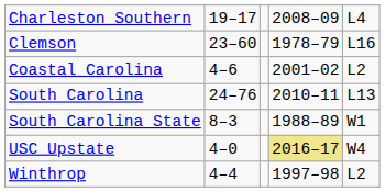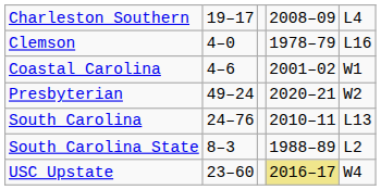 <table class="wikitable">
 <tr>
 <td><a href='#'>Charleston Southern</a></td>
 <td>19–17</td>
 <td></td>
 <td>2008–09</td>
 <td>L4</td>
 </tr>
 <tr>
 <td><a href='#'>Clemson</a></td>
-<td>23–60</td>
+<td>4–0</td>
 <td></td>
 <td>1978–79</td>
 <td>L16</td>
 </tr>
 <tr>
 <td><a href='#'>Coastal Carolina</a></td>
 <td>4–6</td>
 <td></td>
 <td>2001–02</td>
-<td>L2</td>
+<td>W1</td>
+</tr>
+<tr>
+<td><a href='#'>Presbyterian</a></td>
+<td>49–24</td>
+<td></td>
+<td>2020–21</td>
+<td>W2</td>
 </tr>
 <tr>
 <td><a href='#'>South Carolina</a></td>
 <td>24–76</td>
 <td></td>
 <td>2010–11</td>
 <td>L13</td>
 </tr>
 <tr>
 <td><a href='#'>South Carolina State</a></td>
 <td>8–3</td>
 <td></td>
 <td>1988–89</td>
-<td>W1</td>
+<td>L2</td>
 </tr>
 <tr>
 <td><a href='#'>USC Upstate</a></td>
-<td>4–0</td>
+<td>23–60</td>
 <td></td>
 <td style="background: khaki;">2016–17</td>
 <td>W4</td>
 </tr>
-<tr>
-<td><a href='#'>Winthrop</a></td>
-<td>4–4</td>
-<td></td>
-<td>1997–98</td>
-<td>L2</td>
-</tr>
 </table>
